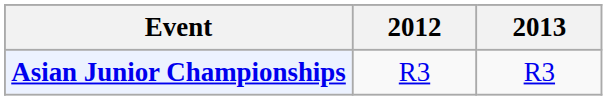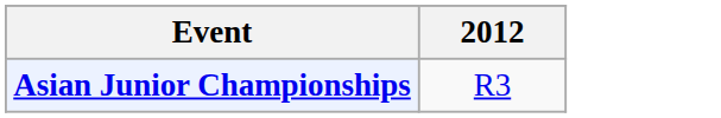 <table class="wikitable" style="font-size: 90%; text-align:center">
 <tr>
 <th>Event</th>
 <th>2012</th>
-<th>2013</th>
 </tr>
 <tr>
 <td bgcolor="#ECF2FF"; align="left"><strong><a href='#'>Asian Junior Championships</a></strong></td>
 <td style="width: 60px"><a href='#'>R3</a></td>
-<td style="width: 60px"><a href='#'>R3</a></td>
 </tr>
 </table>
